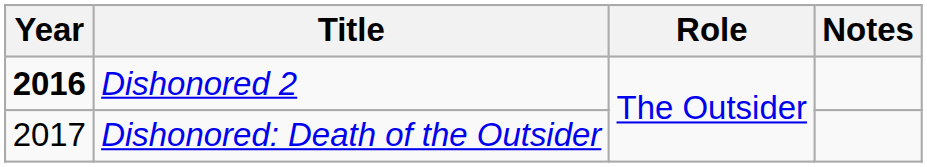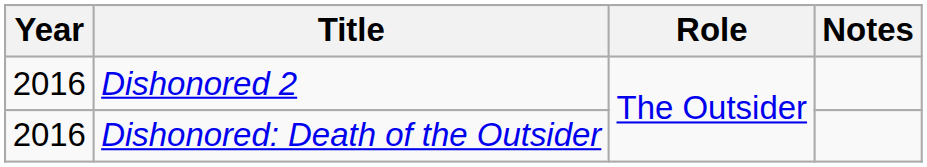 <table class="wikitable sortable">
 <tr>
 <th>Year</th>
 <th>Title</th>
 <th>Role</th>
 <th>Notes</th>
 </tr>
 <tr>
-<td><strong>2016</strong></td>
+<td>2016</td>
 <td><em><a href='#'>Dishonored 2</a></em></td>
 <td rowspan="2"><a href='#'>The Outsider</a></td>
 <td></td>
 </tr>
 <tr>
-<td>2017</td>
+<td>2016</td>
 <td><em><a href='#'>Dishonored: Death of the Outsider</a></em></td>
 <td></td>
 </tr>
 </table>
